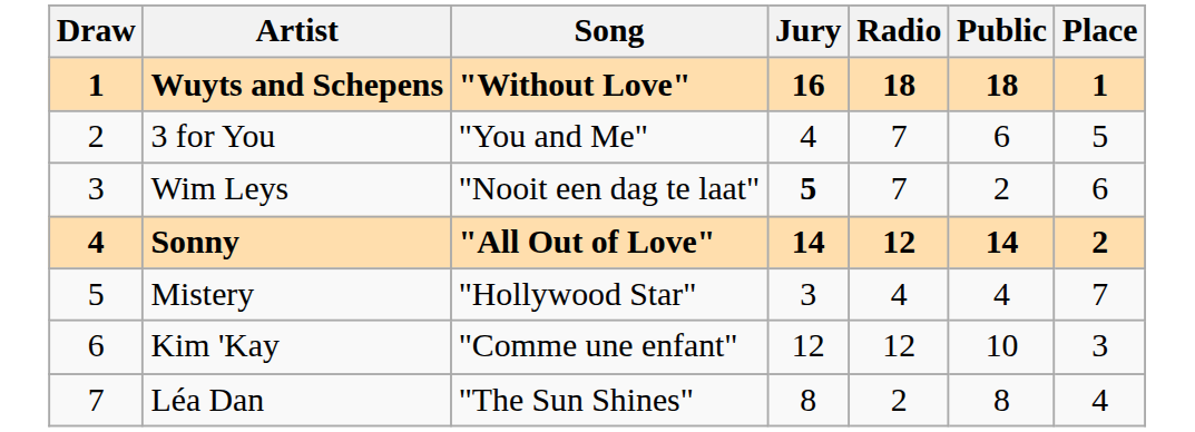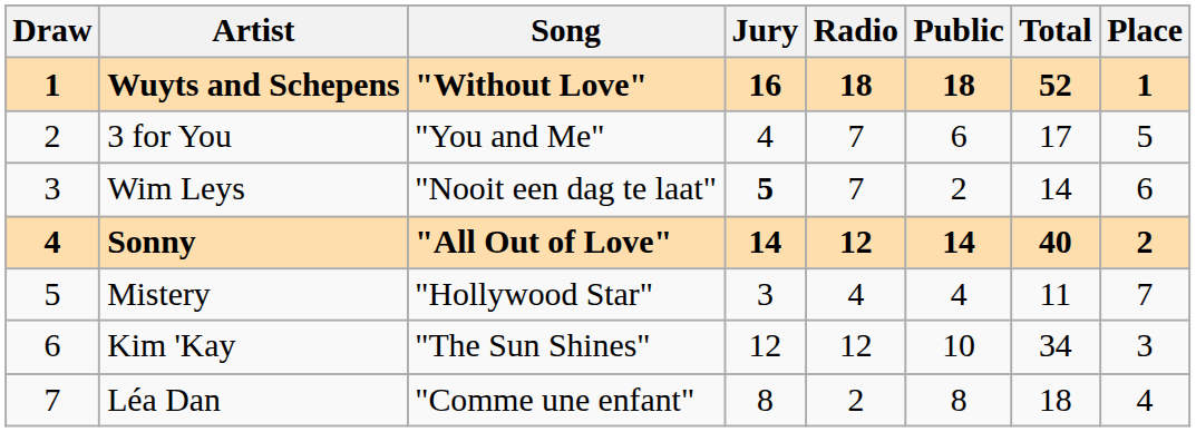 <table class="sortable wikitable" style="margin: 1em auto 1em auto; text-align:center;">
 <tr>
 <th>Draw</th>
 <th>Artist</th>
 <th>Song</th>
 <th>Jury</th>
 <th>Radio</th>
 <th>Public</th>
+<th>Total</th>
 <th>Place</th>
 </tr>
 <tr style="font-weight:bold;background:navajowhite;">
 <td>1</td>
 <td align="left">Wuyts and Schepens</td>
 <td align="left">"Without Love"</td>
 <td>16</td>
 <td>18</td>
 <td>18</td>
+<td>52</td>
 <td>1</td>
 </tr>
 <tr>
 <td>2</td>
 <td align="left">3 for You</td>
 <td align="left">"You and Me"</td>
 <td>4</td>
 <td>7</td>
 <td>6</td>
+<td>17</td>
 <td>5</td>
 </tr>
 <tr>
 <td>3</td>
 <td align="left">Wim Leys</td>
 <td align="left">"Nooit een dag te laat"</td>
 <td><strong>5</strong></td>
 <td>7</td>
 <td>2</td>
+<td>14</td>
 <td>6</td>
 </tr>
 <tr style="font-weight:bold;background:navajowhite;">
 <td>4</td>
 <td align="left">Sonny</td>
 <td align="left">"All Out of Love"</td>
 <td>14</td>
 <td>12</td>
 <td>14</td>
+<td>40</td>
 <td>2</td>
 </tr>
 <tr>
 <td>5</td>
 <td align="left">Mistery</td>
 <td align="left">"Hollywood Star"</td>
 <td>3</td>
 <td>4</td>
 <td>4</td>
+<td>11</td>
 <td>7</td>
 </tr>
 <tr>
 <td>6</td>
 <td align="left">Kim 'Kay</td>
-<td align="left">"Comme une enfant"</td>
+<td align="left">"The Sun Shines"</td>
 <td>12</td>
 <td>12</td>
 <td>10</td>
+<td>34</td>
 <td>3</td>
 </tr>
 <tr>
 <td>7</td>
 <td align="left">Léa Dan</td>
-<td align="left">"The Sun Shines"</td>
+<td align="left">"Comme une enfant"</td>
 <td>8</td>
 <td>2</td>
 <td>8</td>
+<td>18</td>
 <td>4</td>
 </tr>
 </table>
